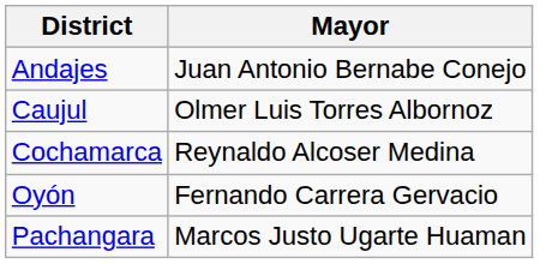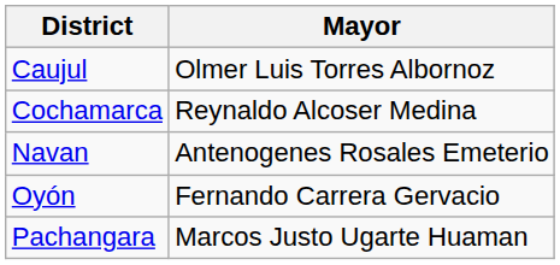 <table class="wikitable">
 <tr>
 <th>District</th>
 <th>Mayor</th>
-</tr>
-<tr>
-<td><a href='#'>Andajes</a></td>
-<td>Juan Antonio Bernabe Conejo</td>
 </tr>
 <tr>
 <td><a href='#'>Caujul</a></td>
 <td>Olmer Luis Torres Albornoz</td>
 </tr>
 <tr>
 <td><a href='#'>Cochamarca</a></td>
 <td>Reynaldo Alcoser Medina</td>
 </tr>
 <tr>
+<td><a href='#'>Navan</a></td>
+<td>Antenogenes Rosales Emeterio</td>
+</tr>
+<tr>
 <td><a href='#'>Oyón</a></td>
 <td>Fernando Carrera Gervacio</td>
 </tr>
 <tr>
 <td><a href='#'>Pachangara</a></td>
 <td>Marcos Justo Ugarte Huaman</td>
 </tr>
 </table>
